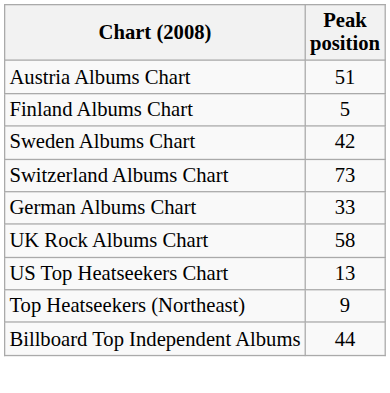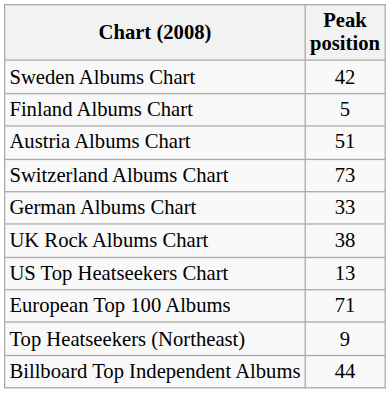 <table class="wikitable">
 <tr>
 <th>Chart (2008)</th>
 <th>Peak<br>position</th>
 </tr>
 <tr>
-<td>Austria Albums Chart</td>
-<td style="text-align:center;">51</td>
+<td>Sweden Albums Chart</td>
+<td style="text-align:center;">42</td>
 </tr>
 <tr>
 <td>Finland Albums Chart</td>
 <td style="text-align:center;">5</td>
 </tr>
 <tr>
-<td>Sweden Albums Chart</td>
-<td style="text-align:center;">42</td>
+<td>Austria Albums Chart</td>
+<td style="text-align:center;">51</td>
 </tr>
 <tr>
 <td>Switzerland Albums Chart</td>
 <td style="text-align:center;">73</td>
 </tr>
 <tr>
 <td>German Albums Chart</td>
 <td style="text-align:center;">33</td>
 </tr>
 <tr>
 <td>UK Rock Albums Chart</td>
-<td style="text-align:center;">58</td>
+<td style="text-align:center;">38</td>
 </tr>
 <tr>
 <td>US Top Heatseekers Chart</td>
 <td style="text-align:center;">13</td>
+</tr>
+<tr>
+<td>European Top 100 Albums</td>
+<td style="text-align:center;">71</td>
 </tr>
 <tr>
 <td>Top Heatseekers (Northeast)</td>
 <td style="text-align:center;">9</td>
 </tr>
 <tr>
 <td>Billboard Top Independent Albums</td>
 <td style="text-align:center;">44</td>
 </tr>
 </table>
